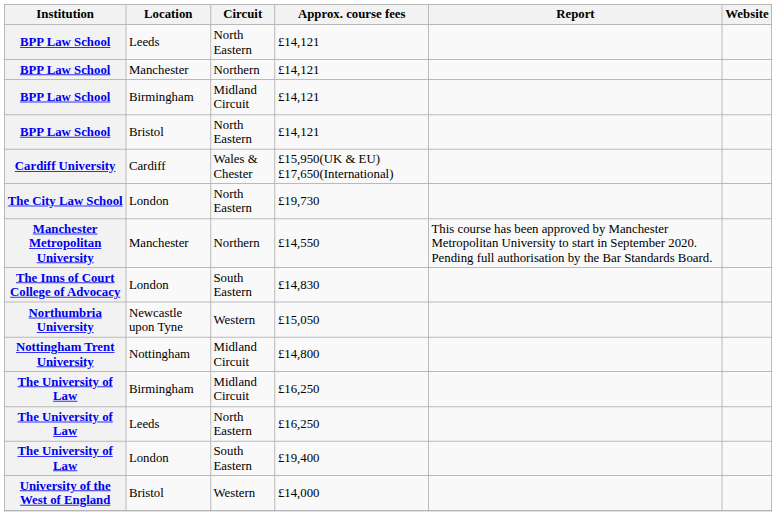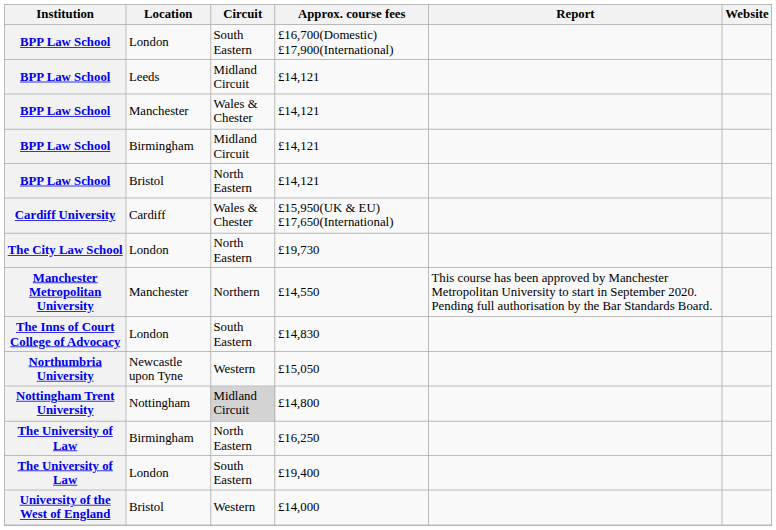 <table class="wikitable" style="width:60em; text-align: left; font-size: 100%;">
 <tr>
 <th>Institution</th>
 <th>Location</th>
 <th>Circuit</th>
 <th>Approx. course fees</th>
 <th>Report</th>
 <th>Website</th>
 </tr>
 <tr>
 <th><a href='#'>BPP Law School</a></th>
+<td>London</td>
+<td>South Eastern</td>
+<td>£16,700(Domestic) £17,900(International)</td>
+<td></td>
+<td></td>
+</tr>
+<tr>
+<th><a href='#'>BPP Law School</a></th>
 <td>Leeds</td>
-<td>North Eastern</td>
+<td>Midland Circuit</td>
 <td>£14,121</td>
 <td></td>
 <td></td>
 </tr>
 <tr>
 <th><a href='#'>BPP Law School</a></th>
 <td>Manchester</td>
-<td>Northern</td>
+<td>Wales & Chester</td>
 <td>£14,121</td>
 <td></td>
 <td></td>
 </tr>
 <tr>
 <th><a href='#'>BPP Law School</a></th>
 <td>Birmingham</td>
 <td>Midland Circuit</td>
 <td>£14,121</td>
 <td></td>
 <td></td>
 </tr>
 <tr>
 <th><a href='#'>BPP Law School</a></th>
 <td>Bristol</td>
 <td>North Eastern</td>
 <td>£14,121</td>
 <td></td>
 <td></td>
 </tr>
 <tr>
 <th><a href='#'>Cardiff University</a></th>
 <td>Cardiff</td>
 <td>Wales & Chester</td>
 <td>£15,950(UK & EU) £17,650(International)</td>
 <td></td>
 <td></td>
 </tr>
 <tr>
 <th><a href='#'>The City Law School</a></th>
 <td>London</td>
 <td>North Eastern</td>
 <td>£19,730 </td>
 <td></td>
 <td></td>
 </tr>
 <tr>
 <th><a href='#'>Manchester Metropolitan University</a></th>
 <td>Manchester</td>
 <td>Northern</td>
 <td>£14,550</td>
 <td>This course has been approved by Manchester Metropolitan University to start in September 2020. Pending full authorisation by the Bar Standards Board.</td>
 <td></td>
 </tr>
 <tr>
 <th><a href='#'>The Inns of Court College of Advocacy</a></th>
 <td>London</td>
 <td>South Eastern</td>
 <td>£14,830 </td>
 <td></td>
 <td></td>
 </tr>
 <tr>
 <th><a href='#'>Northumbria University</a></th>
 <td>Newcastle upon Tyne</td>
 <td>Western</td>
 <td>£15,050</td>
 <td></td>
 <td></td>
 </tr>
 <tr>
 <th><a href='#'>Nottingham Trent University</a></th>
 <td>Nottingham</td>
-<td>Midland Circuit</td>
+<td style="background: lightgrey;">Midland Circuit</td>
 <td>£14,800</td>
 <td></td>
 <td></td>
 </tr>
 <tr>
 <th><a href='#'>The University of Law</a></th>
 <td>Birmingham</td>
-<td>Midland Circuit</td>
-<td>£16,250</td>
-<td></td>
-<td></td>
-</tr>
-<tr>
-<th><a href='#'>The University of Law</a></th>
-<td>Leeds</td>
 <td>North Eastern</td>
 <td>£16,250</td>
 <td></td>
 <td></td>
 </tr>
 <tr>
 <th><a href='#'>The University of Law</a></th>
 <td>London</td>
 <td>South Eastern</td>
 <td>£19,400</td>
 <td></td>
 <td></td>
 </tr>
 <tr>
 <th><a href='#'>University of the West of England</a></th>
 <td>Bristol</td>
 <td>Western</td>
 <td>£14,000</td>
 <td></td>
 <td></td>
 </tr>
 <tr>
 </tr>
 </table>
